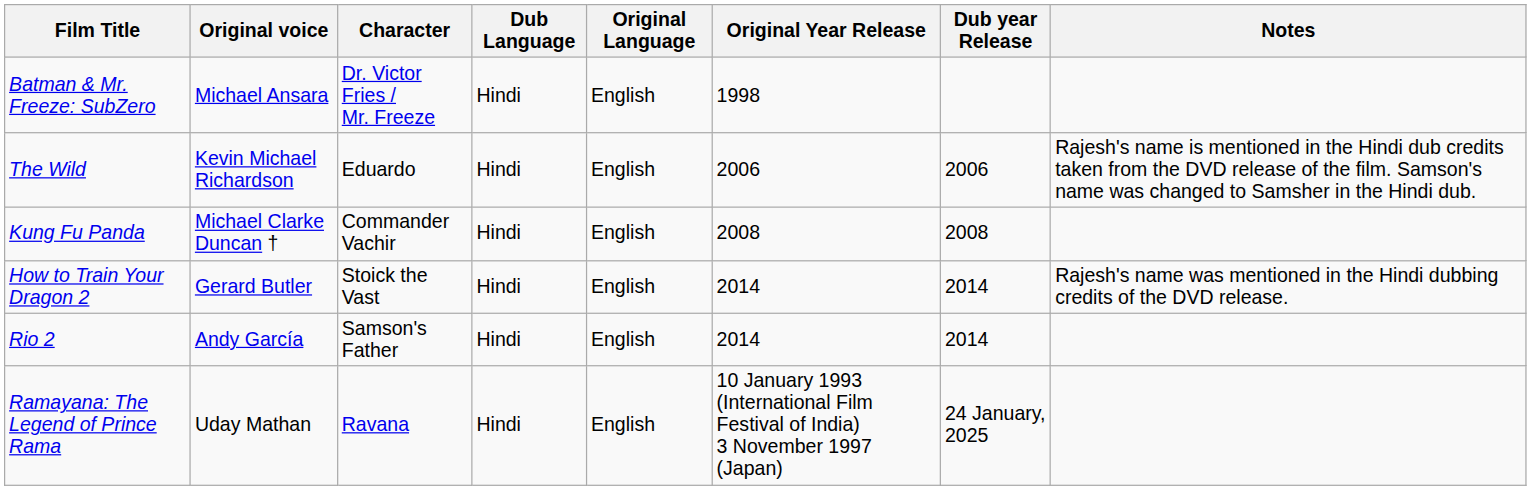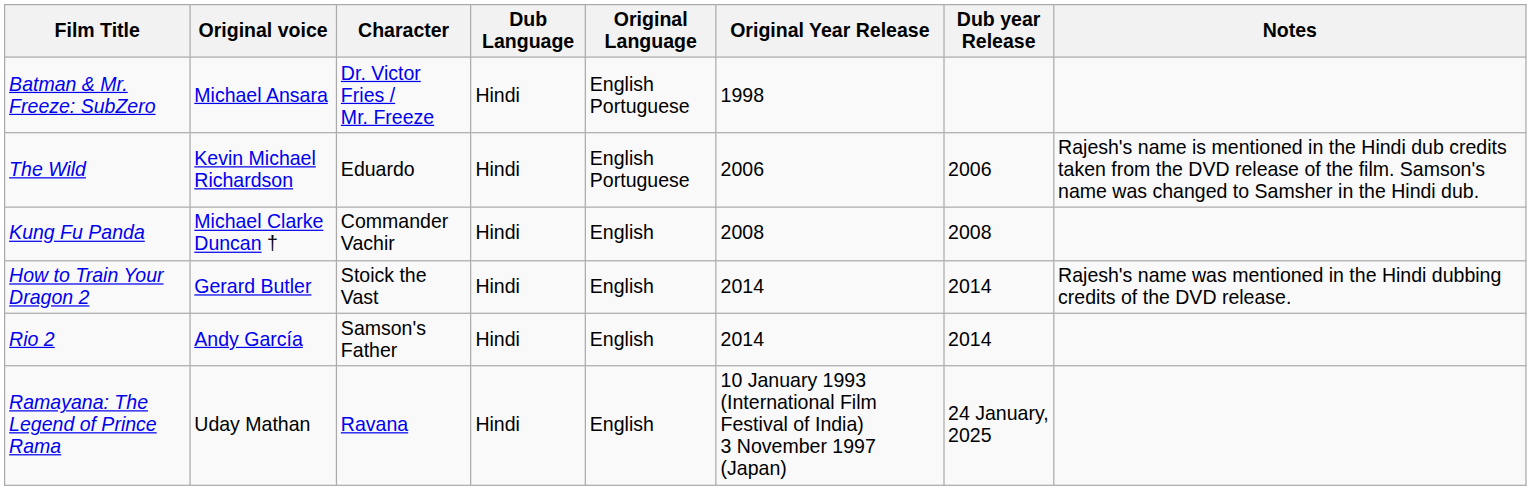 <table class="wikitable">
 <tr>
 <th>Film Title</th>
 <th>Original voice</th>
 <th>Character</th>
 <th>Dub Language</th>
 <th>Original Language</th>
 <th>Original Year Release</th>
 <th>Dub year Release</th>
 <th>Notes</th>
 </tr>
 <tr>
 <td><em><a href='#'>Batman & Mr. Freeze: SubZero</a></em></td>
 <td><a href='#'>Michael Ansara</a></td>
 <td><a href='#'>Dr. Victor Fries /<br> Mr. Freeze</a></td>
 <td>Hindi</td>
-<td>English</td>
+<td>English <br>Portuguese</td>
 <td>1998</td>
 <td></td>
 <td></td>
 </tr>
 <tr>
 <td><em><a href='#'>The Wild</a></em></td>
 <td><a href='#'>Kevin Michael Richardson</a></td>
 <td>Eduardo</td>
 <td>Hindi</td>
-<td>English</td>
+<td>English <br>Portuguese</td>
 <td>2006</td>
 <td>2006</td>
 <td>Rajesh's name is mentioned in the Hindi dub credits taken from the DVD release of the film. Samson's name was changed to Samsher in the Hindi dub.</td>
 </tr>
 <tr>
 <td><em><a href='#'>Kung Fu Panda</a></em></td>
 <td><a href='#'>Michael Clarke Duncan</a> †</td>
 <td>Commander Vachir</td>
 <td>Hindi</td>
 <td>English</td>
 <td>2008</td>
 <td>2008</td>
 <td></td>
 </tr>
 <tr>
 <td><em><a href='#'>How to Train Your Dragon 2</a></em></td>
 <td><a href='#'>Gerard Butler</a></td>
 <td>Stoick the Vast</td>
 <td>Hindi</td>
 <td>English</td>
 <td>2014</td>
 <td>2014</td>
 <td>Rajesh's name was mentioned in the Hindi dubbing credits of the DVD release.</td>
 </tr>
 <tr>
 <td><em><a href='#'>Rio 2</a></em></td>
 <td><a href='#'>Andy García</a></td>
 <td>Samson's Father</td>
 <td>Hindi</td>
 <td>English</td>
 <td>2014</td>
 <td>2014</td>
 <td></td>
 </tr>
 <tr>
 <td><em><a href='#'>Ramayana: The Legend of Prince Rama</a></em></td>
 <td>Uday Mathan</td>
 <td><a href='#'>Ravana</a></td>
 <td>Hindi</td>
 <td>English</td>
 <td>10 January 1993 (International Film Festival of India)<br>3 November 1997 (Japan)</td>
 <td>24 January, 2025</td>
 <td></td>
 </tr>
 </table>
